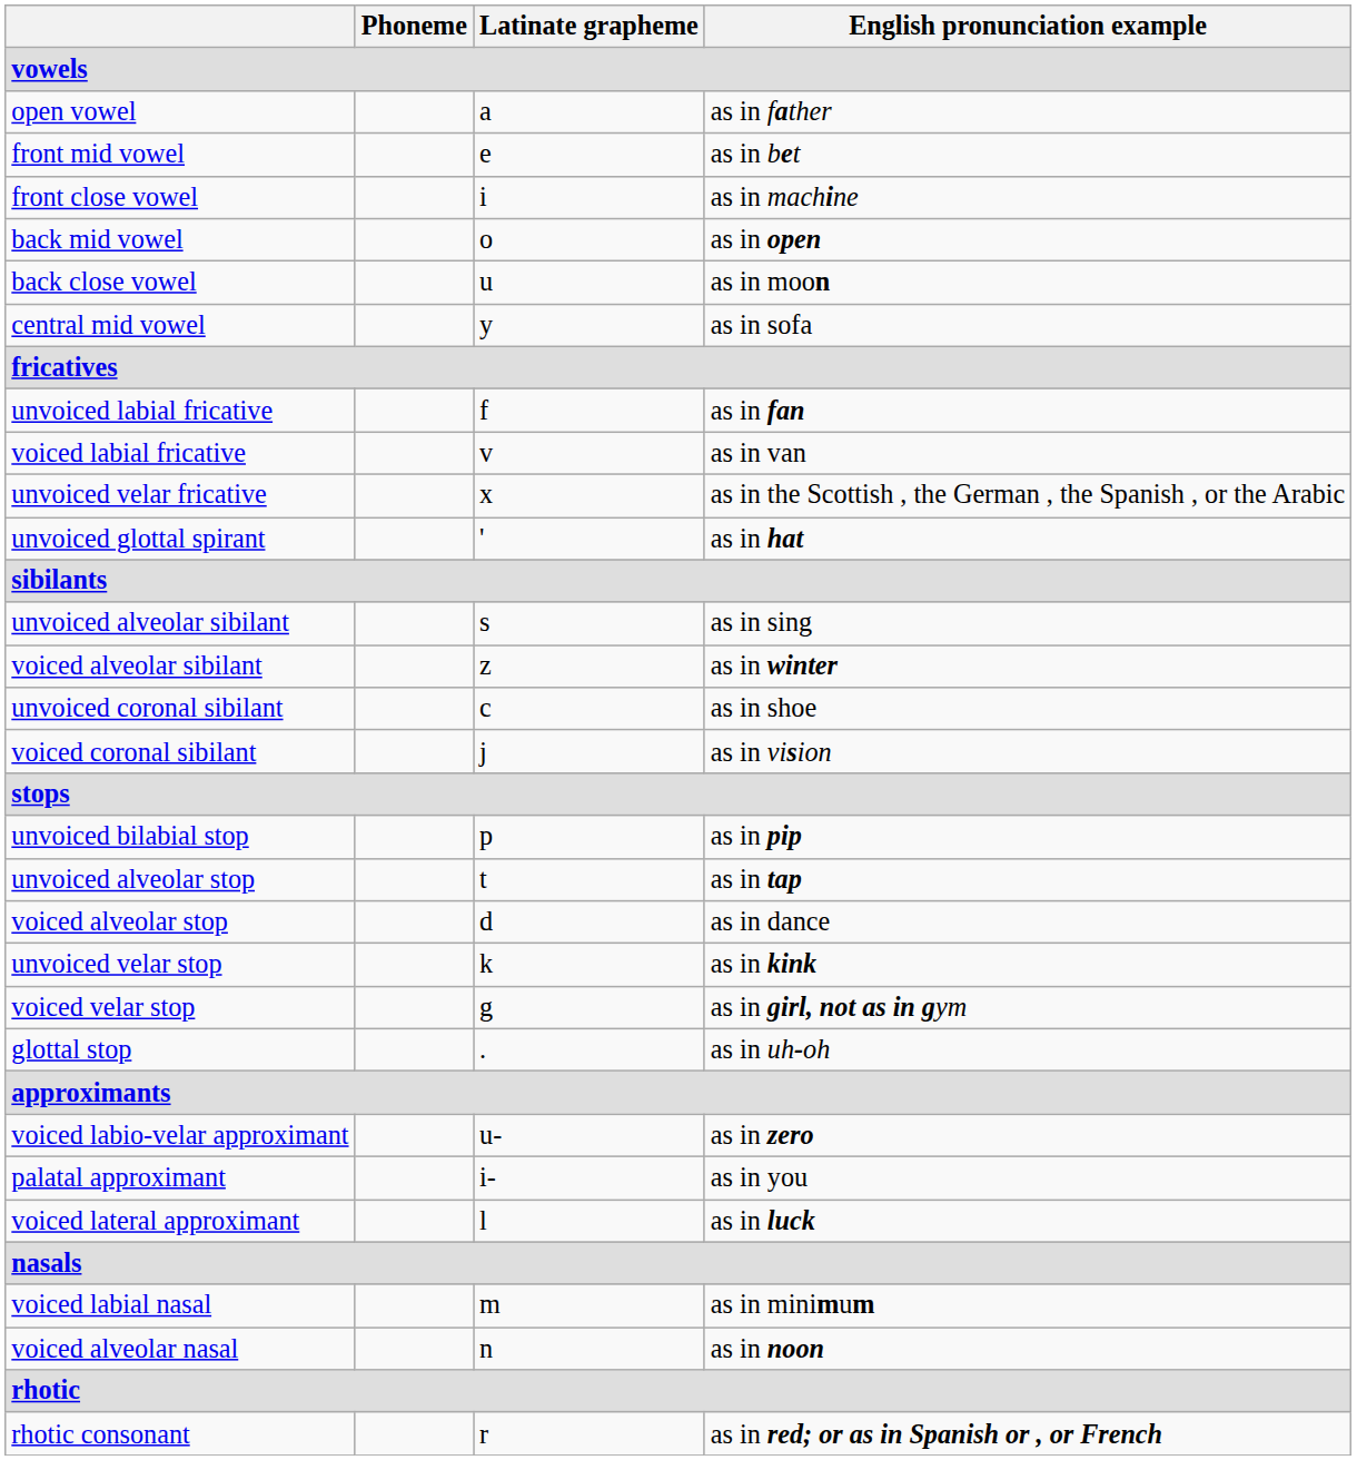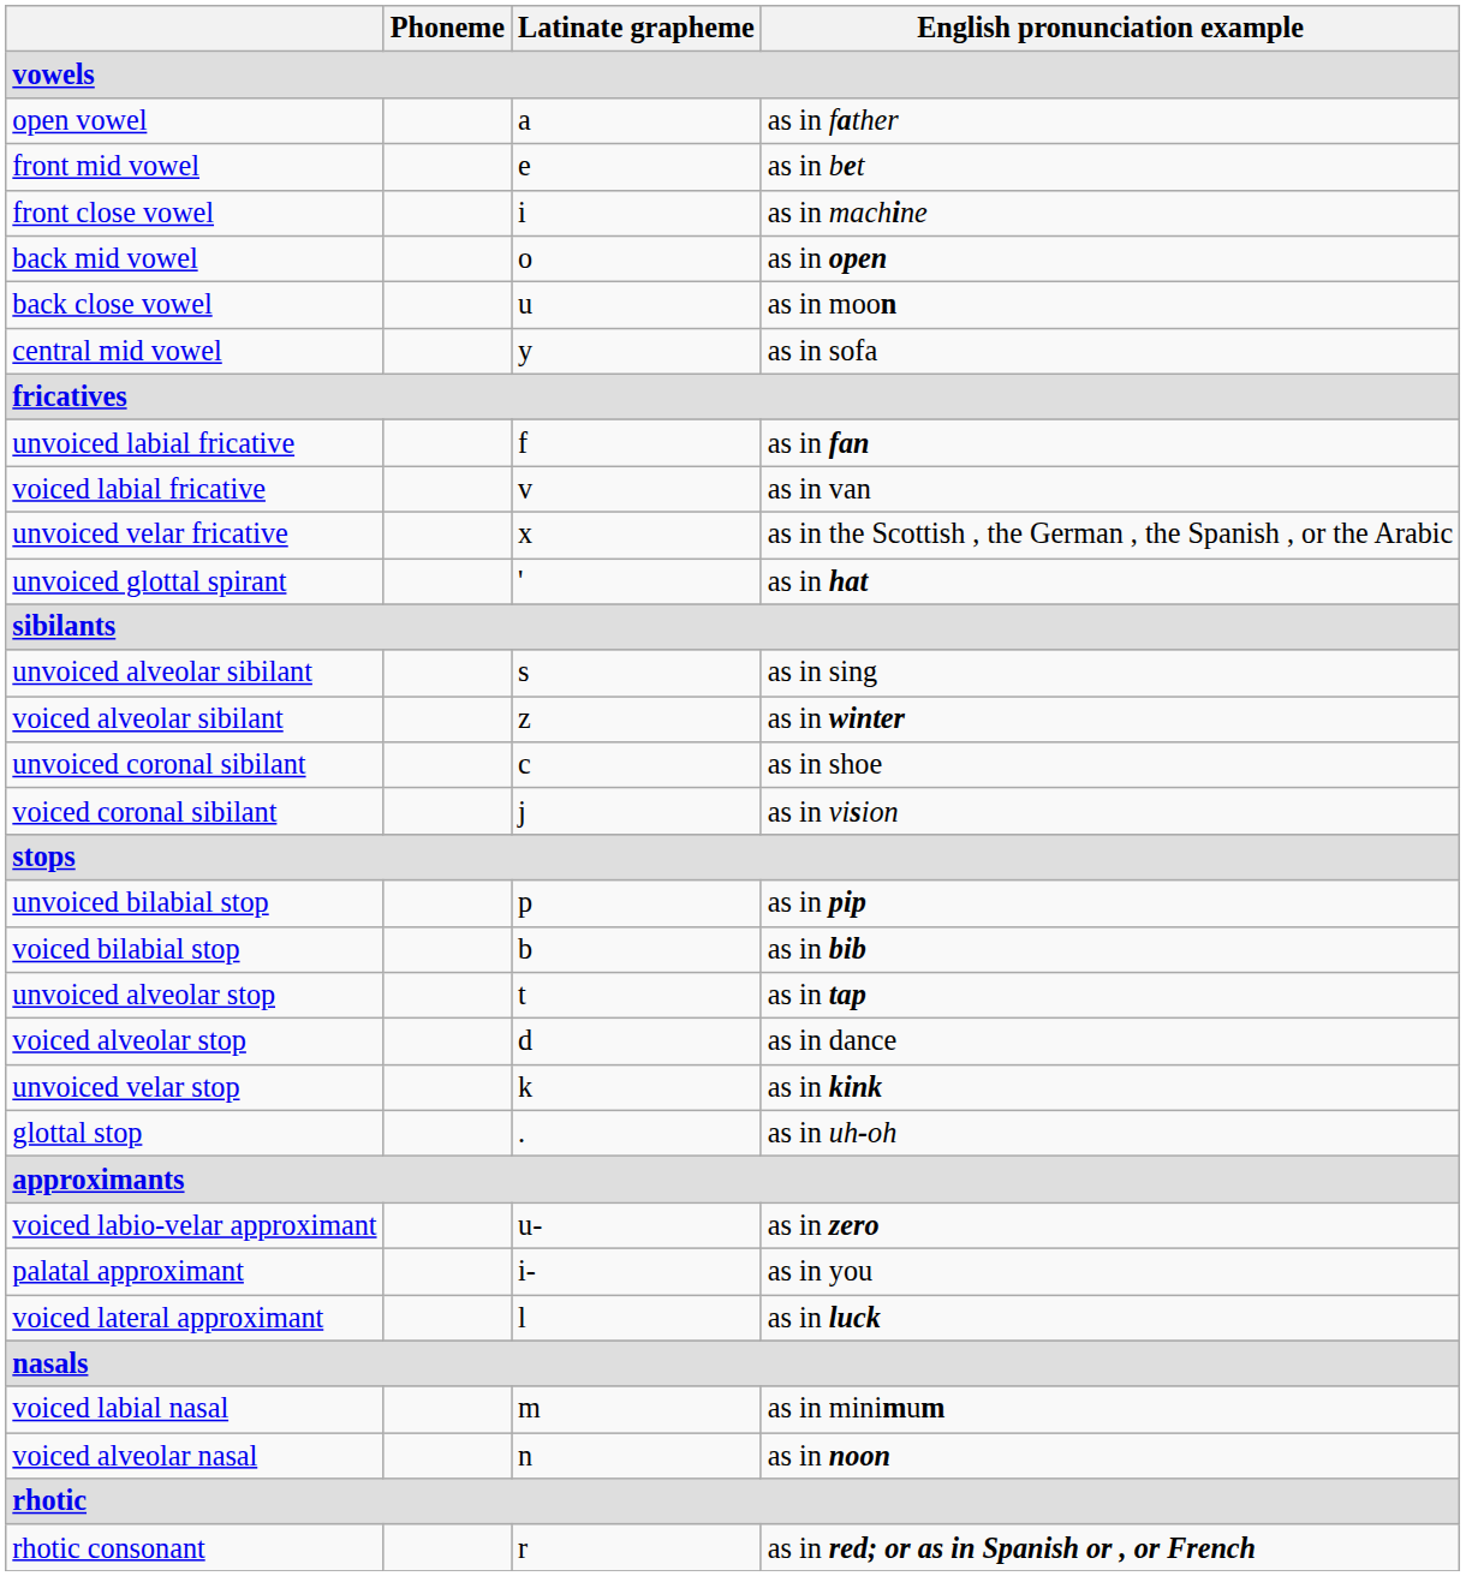 <table class="wikitable">
 <tr>
 <th></th>
 <th>Phoneme</th>
 <th>Latinate grapheme</th>
 <th>English pronunciation example</th>
 </tr>
 <tr>
 <th colspan="4" style="text-align:left; background:#dedede"><a href='#'>vowels</a></th>
 </tr>
 <tr>
 <td><a href='#'>open vowel</a></td>
 <td></td>
 <td>a</td>
 <td>as in <em>f<strong>a</strong>ther</em></td>
 </tr>
 <tr>
 <td><a href='#'>front mid vowel</a></td>
 <td></td>
 <td>e</td>
 <td>as in <em>b<strong>e</strong>t</em></td>
 </tr>
 <tr>
 <td><a href='#'>front close vowel</a></td>
 <td></td>
 <td>i</td>
 <td>as in <em>mach<strong>i</strong>ne</em></td>
 </tr>
 <tr>
 <td><a href='#'>back mid vowel</a></td>
 <td></td>
 <td>o</td>
 <td>as in <strong><em>o<strong>pen<em></td>
 </tr>
 <tr>
 <td><a href='#'>back close vowel</a></td>
 <td></td>
 <td>u</td>
 <td>as in </em>m</strong>oo<strong>n<em></td>
 </tr>
 <tr>
 <td><a href='#'>central mid vowel</a></td>
 <td></td>
 <td>y</td>
 <td>as in </em>sof</strong>a</em></strong></td>
 </tr>
 <tr>
 <th colspan="4" style="text-align:left; background:#dedede"><a href='#'>fricatives</a></th>
 </tr>
 <tr>
 <td><a href='#'>unvoiced labial fricative</a></td>
 <td></td>
 <td>f</td>
 <td>as in <strong><em>f<strong>an<em></td>
 </tr>
 <tr>
 <td><a href='#'>voiced labial fricative</a></td>
 <td></td>
 <td>v</td>
 <td>as in </em></strong>v</strong>an</em></td>
 </tr>
 <tr>
 <td><a href='#'>unvoiced velar fricative</a></td>
 <td></td>
 <td>x</td>
 <td>as in the Scottish , the German , the Spanish , or the Arabic </td>
 </tr>
 <tr>
 <td><a href='#'>unvoiced glottal spirant</a></td>
 <td></td>
 <td>'</td>
 <td>as in <strong><em>h<strong>at<em></td>
 </tr>
 <tr>
 <th colspan="4" style="text-align:left; background:#dedede"><a href='#'>sibilants</a></th>
 </tr>
 <tr>
 <td><a href='#'>unvoiced alveolar sibilant</a></td>
 <td></td>
 <td>s</td>
 <td>as in </em></strong>s</strong>ing</em></td>
 </tr>
 <tr>
 <td><a href='#'>voiced alveolar sibilant</a></td>
 <td></td>
 <td>z</td>
 <td>as in <strong><em>w<strong>inter<em></td>
 </tr>
 <tr>
 <td><a href='#'>unvoiced coronal sibilant</a></td>
 <td></td>
 <td>c</td>
 <td>as in </em></strong>sh</strong>oe</em></td>
 </tr>
 <tr>
 <td><a href='#'>voiced coronal sibilant</a></td>
 <td></td>
 <td>j</td>
 <td>as in <em>vi<strong>s</strong>ion</em></td>
 </tr>
 <tr>
 <th colspan="4" style="text-align:left; background:#dedede"><a href='#'>stops</a></th>
 </tr>
 <tr>
 <td><a href='#'>unvoiced bilabial stop</a></td>
 <td></td>
 <td>p</td>
 <td>as in <strong><em>p<strong>i</strong>p</em></strong></td>
 </tr>
 <tr>
+<td><a href='#'>voiced bilabial stop</a></td>
+<td></td>
+<td>b</td>
+<td>as in <strong><em>b<strong>i</strong>b</em></strong></td>
+</tr>
+<tr>
 <td><a href='#'>unvoiced alveolar stop</a></td>
 <td></td>
 <td>t</td>
 <td>as in <strong><em>t<strong>ap<em></td>
 </tr>
 <tr>
 <td><a href='#'>voiced alveolar stop</a></td>
 <td></td>
 <td>d</td>
 <td>as in </em></strong>d</strong>ance</em></td>
 </tr>
 <tr>
 <td><a href='#'>unvoiced velar stop</a></td>
 <td></td>
 <td>k</td>
 <td>as in <strong><em>k<strong>in</strong>k</em></strong></td>
-</tr>
-<tr>
-<td><a href='#'>voiced velar stop</a></td>
-<td></td>
-<td>g</td>
-<td>as in <strong><em>g<strong>irl<em>, </strong>not<strong> as in </em></strong>g</strong>ym</em></td>
 </tr>
 <tr>
 <td><a href='#'>glottal stop</a></td>
 <td></td>
 <td>.</td>
 <td>as in <em>uh<strong>-</strong>oh</em></td>
 </tr>
 <tr>
 <th colspan="4" style="text-align:left; background:#dedede"><a href='#'>approximants</a></th>
 </tr>
 <tr>
 <td><a href='#'>voiced labio-velar approximant</a></td>
 <td></td>
 <td>u-</td>
 <td>as in <strong><em>z<strong>ero<em></td>
 </tr>
 <tr>
 <td><a href='#'>palatal approximant</a></td>
 <td></td>
 <td>i-</td>
 <td>as in </em></strong>y</strong>ou</em></td>
 </tr>
 <tr>
 <td><a href='#'>voiced lateral approximant</a></td>
 <td></td>
 <td>l</td>
 <td>as in <strong><em>l<strong>uck<em></td>
 </tr>
 <tr>
 <th colspan="4" style="text-align:left; background:#dedede"><a href='#'>nasals</a></th>
 </tr>
 <tr>
 <td><a href='#'>voiced labial nasal</a></td>
 <td></td>
 <td>m</td>
 <td>as in </em></strong>m</strong>ini<strong>m</strong>u<strong>m</strong> </em></td>
 </tr>
 <tr>
 <td><a href='#'>voiced alveolar nasal</a></td>
 <td></td>
 <td>n</td>
 <td>as in <strong><em>n<strong>oo</strong>n</em></strong></td>
 </tr>
 <tr>
 <th colspan="4" style="text-align:left; background:#dedede"><a href='#'>rhotic</a></th>
 </tr>
 <tr>
 <td><a href='#'>rhotic consonant</a></td>
 <td></td>
 <td>r</td>
 <td>as in <strong><em>r<strong>ed<em>; or as in Spanish  or , or French </td>
 </tr>
 </table>
